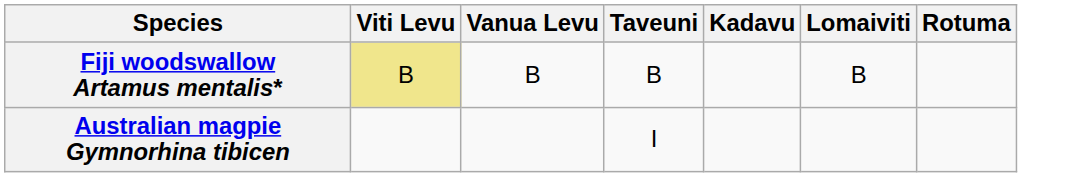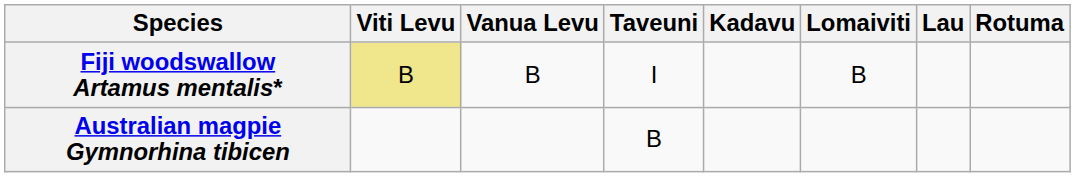 <table class="wikitable" style="text-align:center">
 <tr>
 <th width="225">Species</th>
 <th>Viti Levu</th>
 <th>Vanua Levu</th>
 <th>Taveuni</th>
 <th>Kadavu</th>
 <th>Lomaiviti</th>
+<th>Lau</th>
 <th>Rotuma</th>
 </tr>
 <tr>
 <th><a href='#'>Fiji woodswallow</a><br><em>Artamus mentalis</em>*</th>
 <td style="background: khaki;">B</td>
 <td>B</td>
+<td>I</td>
+<td></td>
 <td>B</td>
 <td></td>
-<td>B</td>
 <td></td>
 </tr>
 <tr>
 <th><a href='#'>Australian magpie</a><br><em>Gymnorhina tibicen</em></th>
 <td></td>
 <td></td>
-<td>I</td>
+<td>B</td>
+<td></td>
 <td></td>
 <td></td>
 <td></td>
 </tr>
 </table>
